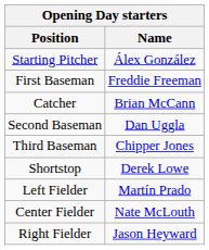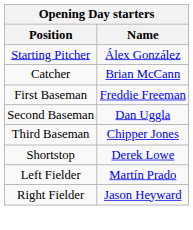 <table class="wikitable" style="text-align:left">
 <tr>
 <th colspan="2">Opening Day starters</th>
 </tr>
 <tr>
 <th>Position</th>
 <th>Name</th>
 </tr>
 <tr>
 <td style="text-align: center;"><a href='#'>Starting Pitcher</a></td>
 <td style="text-align: center;"><a href='#'>Álex González</a></td>
 </tr>
+<tr>
+<td style="text-align: center;">Catcher</td>
+<td style="text-align: center;"><a href='#'>Brian McCann</a></td>
+</tr>
 <tr style="text-align: center;">
 <td>First Baseman</td>
 <td style="text-align: center;"><a href='#'>Freddie Freeman</a></td>
-</tr>
-<tr>
-<td style="text-align: center;">Catcher</td>
-<td style="text-align: center;"><a href='#'>Brian McCann</a></td>
 </tr>
 <tr style="text-align: center;">
 <td>Second Baseman</td>
 <td style="text-align: center;"><a href='#'>Dan Uggla</a></td>
 </tr>
 <tr style="text-align: center;">
 <td>Third Baseman</td>
 <td style="text-align: center;"><a href='#'>Chipper Jones</a></td>
 </tr>
 <tr>
 <td style="text-align: center;">Shortstop</td>
 <td style="text-align: center;"><a href='#'>Derek Lowe</a></td>
 </tr>
 <tr style="text-align: center;">
 <td>Left Fielder</td>
 <td style="text-align: center;"><a href='#'>Martín Prado</a></td>
 </tr>
 <tr style="text-align: center;">
-<td>Center Fielder</td>
-<td style="text-align: center;"><a href='#'>Nate McLouth</a></td>
-</tr>
-<tr style="text-align: center;">
 <td>Right Fielder</td>
 <td style="text-align: center;"><a href='#'>Jason Heyward</a></td>
 </tr>
 </table>
